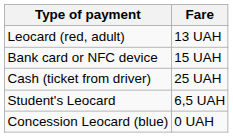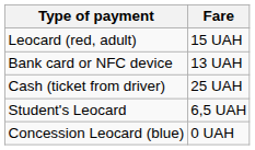 <table class="wikitable">
 <tr>
 <th>Type of payment</th>
 <th>Fare</th>
 </tr>
 <tr>
 <td>Leocard (red, adult)</td>
-<td>13 UAH</td>
+<td>15 UAH</td>
 </tr>
 <tr>
 <td>Bank card or NFC device</td>
-<td>15 UAH</td>
+<td>13 UAH</td>
 </tr>
 <tr>
 <td>Cash (ticket from driver)</td>
 <td>25 UAH</td>
 </tr>
 <tr>
 <td>Student's Leocard</td>
 <td>6,5 UAH</td>
 </tr>
 <tr>
 <td>Concession Leocard (blue)</td>
 <td>0 UAH</td>
 </tr>
 </table>
